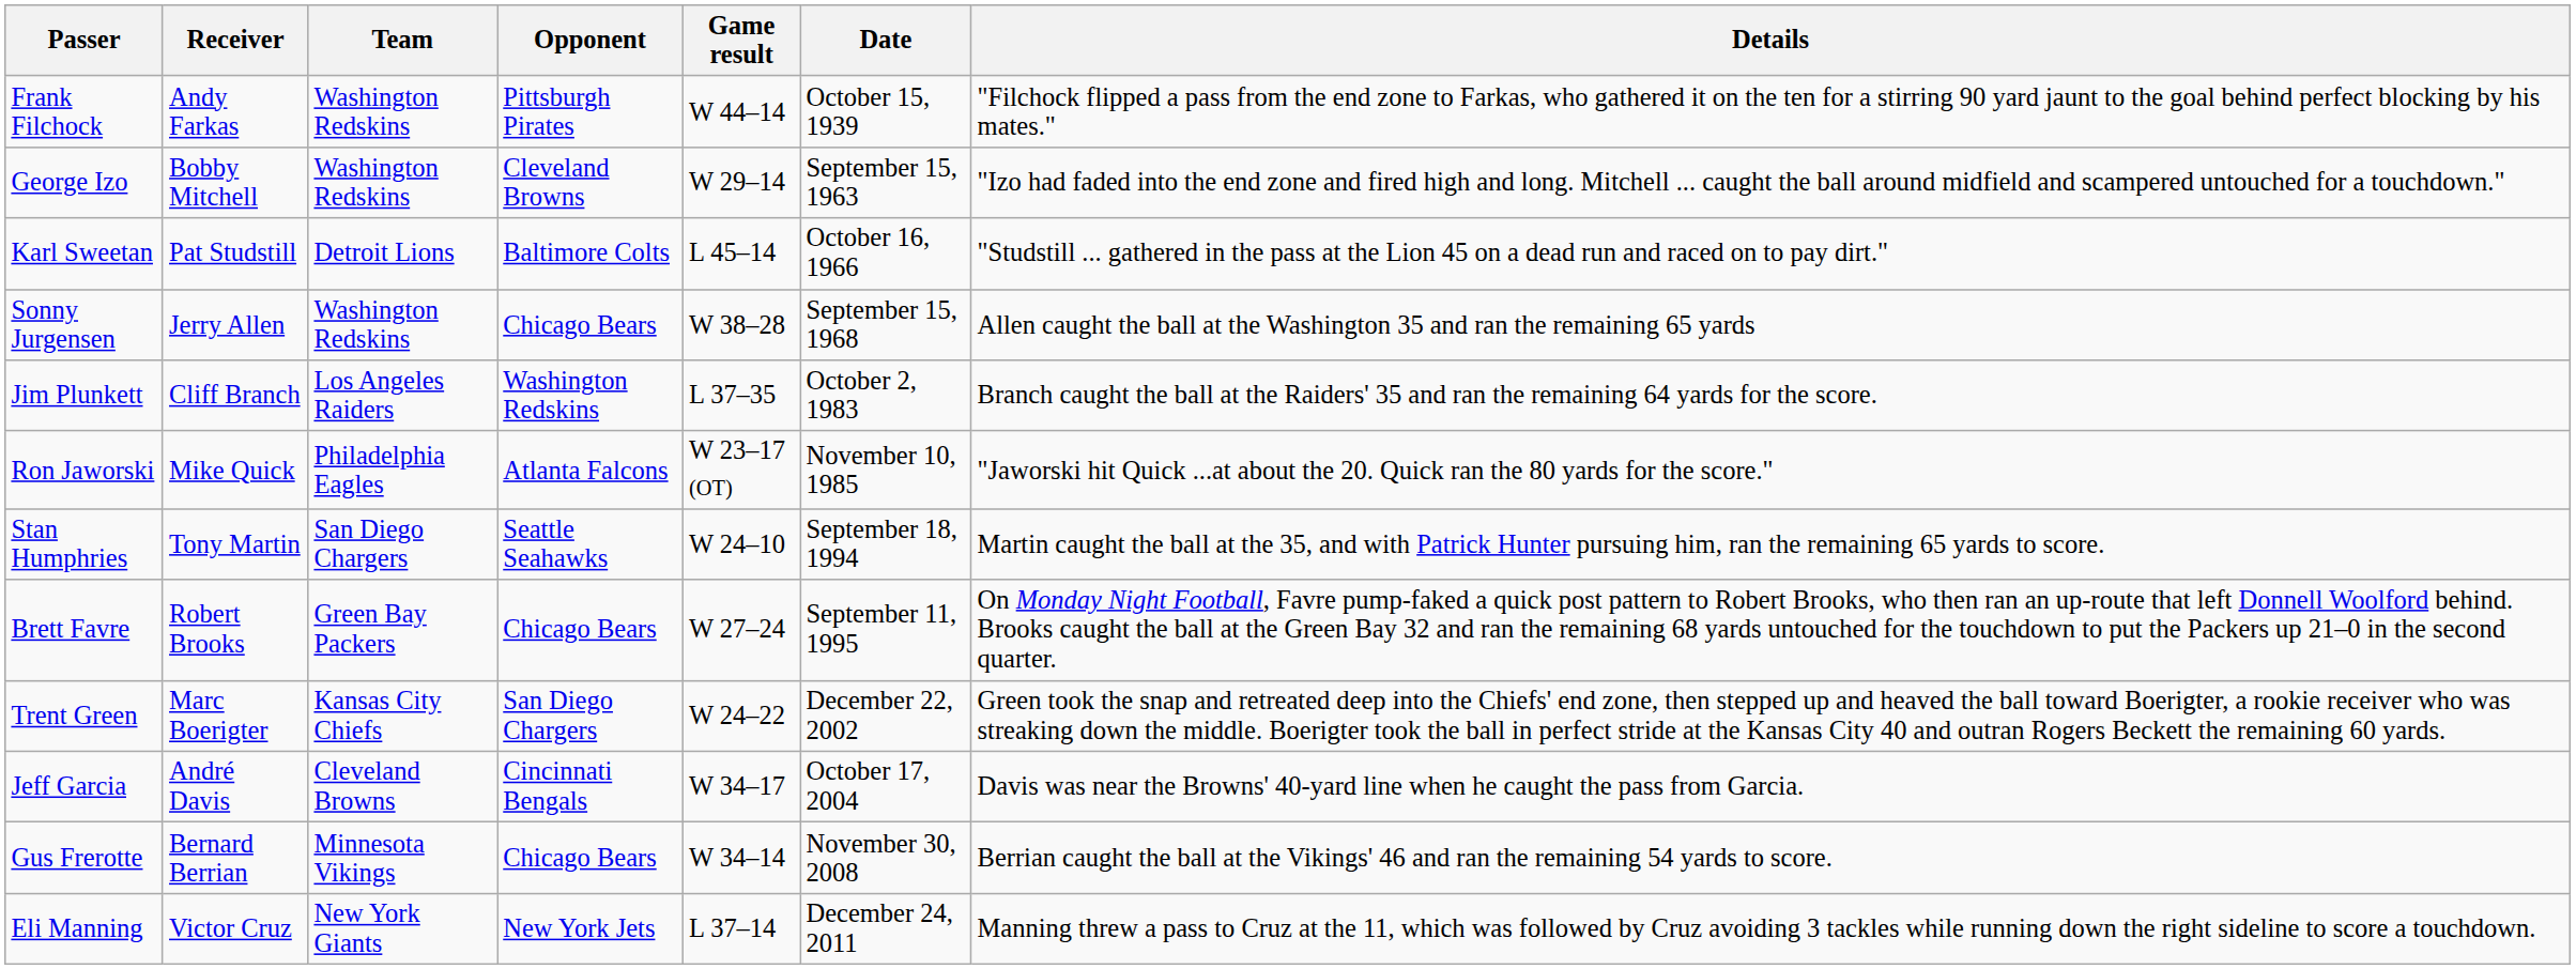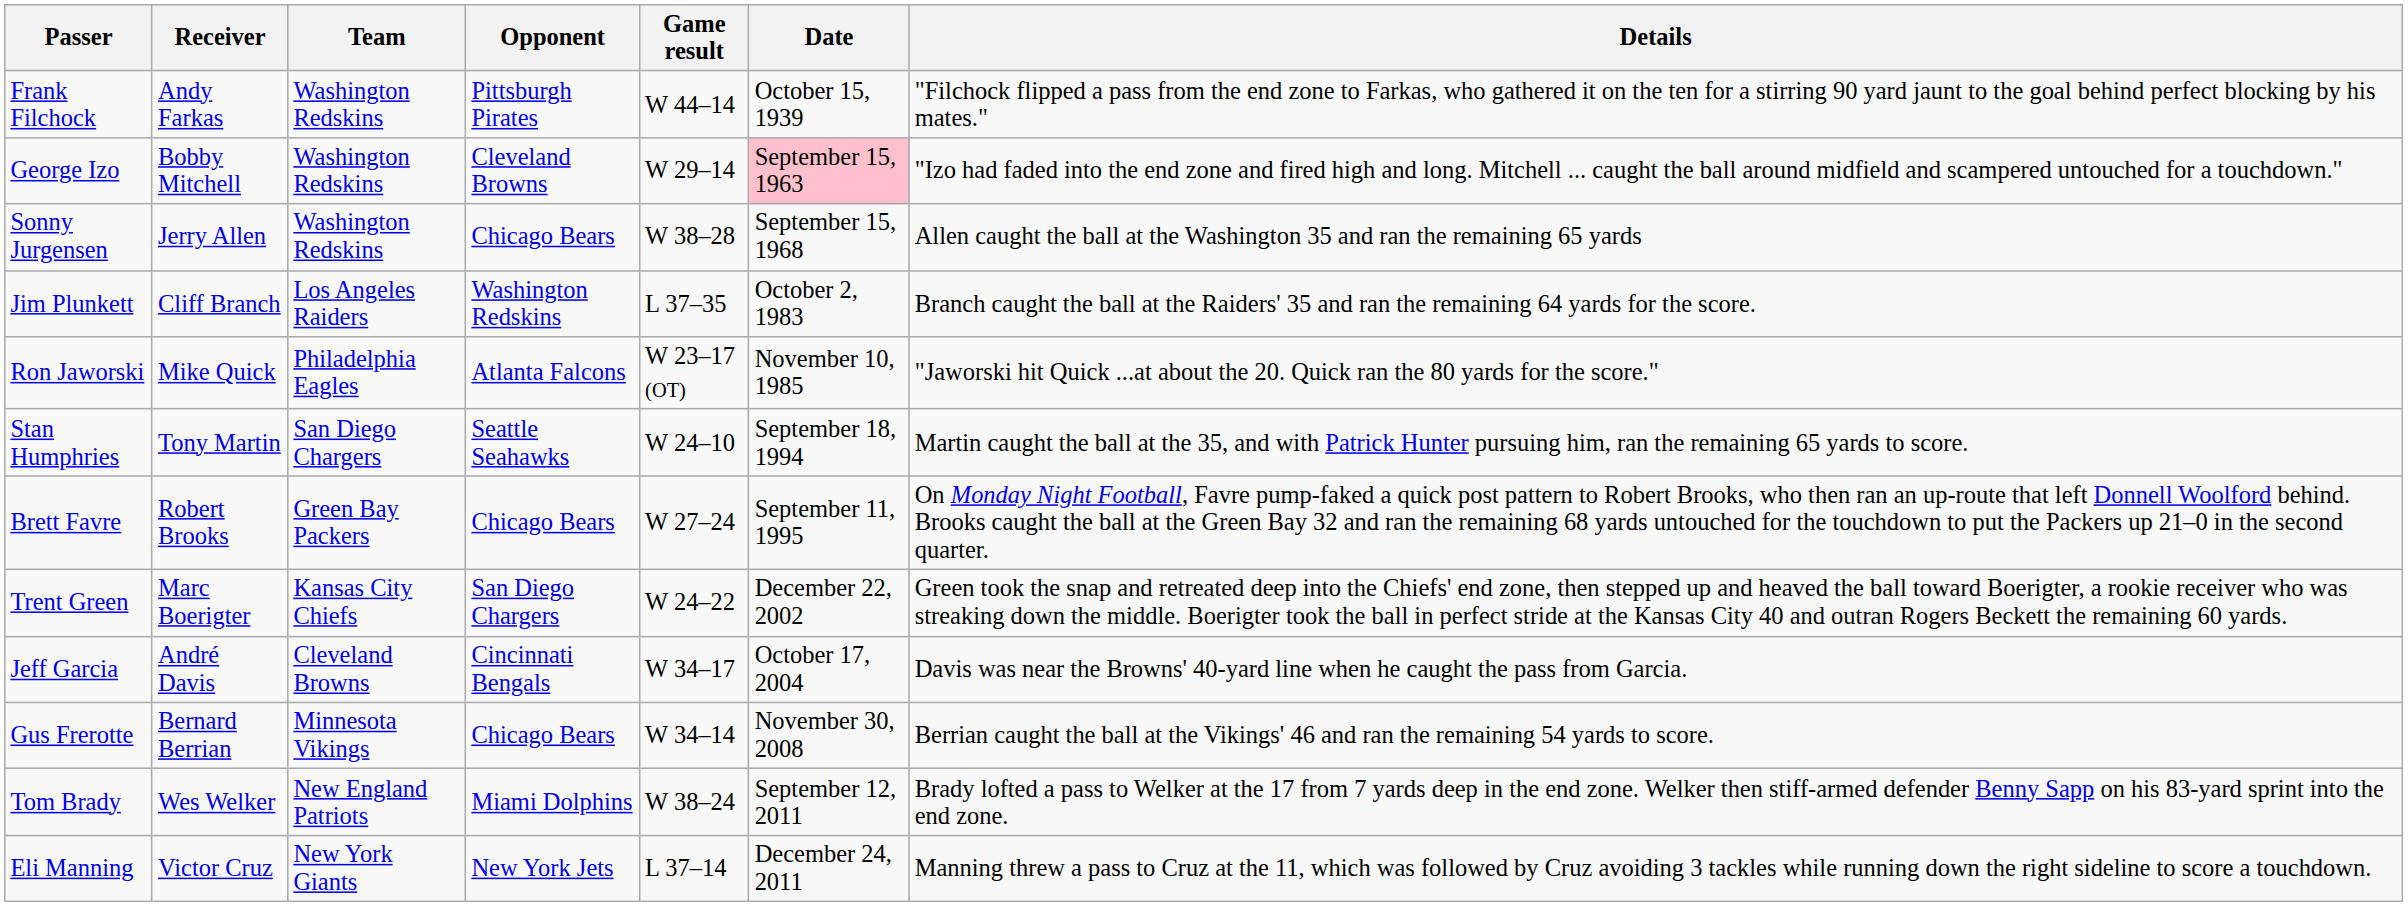 <table class="wikitable sortable">
 <tr>
 <th>Passer</th>
 <th>Receiver</th>
 <th>Team</th>
 <th>Opponent</th>
 <th>Game result</th>
 <th>Date</th>
 <th style="width:400p;">Details</th>
 </tr>
 <tr>
 <td data-sort-value="Filchok, Frank"><a href='#'>Frank Filchock</a></td>
 <td data-sort-value="Farkas, Andy"><a href='#'>Andy Farkas</a></td>
 <td><a href='#'>Washington Redskins</a></td>
 <td><a href='#'>Pittsburgh Pirates</a></td>
 <td>W 44–14</td>
 <td data-sort-value="1939-10-15">October 15, 1939</td>
 <td>"Filchock flipped a pass from the end zone to Farkas, who gathered it on the ten for a stirring 90 yard jaunt to the goal behind perfect blocking by his mates."</td>
 </tr>
 <tr>
 <td data-sort-value="Izo, George"><a href='#'>George Izo</a></td>
 <td data-sort-value="Mitchell, Bobby"><a href='#'>Bobby Mitchell</a></td>
 <td><a href='#'>Washington Redskins</a></td>
 <td><a href='#'>Cleveland Browns</a></td>
 <td>W 29–14</td>
-<td data-sort-value="1963-09-15">September 15, 1963</td>
+<td data-sort-value="1963-09-15" style="background: pink;">September 15, 1963</td>
 <td>"Izo had faded into the end zone and fired high and long.  Mitchell ... caught the ball around midfield and scampered untouched for a touchdown."</td>
-</tr>
-<tr>
-<td data-sort-value="Sweetan, Karl"><a href='#'>Karl Sweetan</a></td>
-<td data-sort-value="Studstill, Pat"><a href='#'>Pat Studstill</a></td>
-<td><a href='#'>Detroit Lions</a></td>
-<td><a href='#'>Baltimore Colts</a></td>
-<td>L 45–14</td>
-<td data-sort-value="1966-10-16">October 16, 1966</td>
-<td>"Studstill ... gathered in the pass at the Lion 45 on a dead run and raced on to pay dirt."</td>
 </tr>
 <tr>
 <td data-sort-value="Jrgensen, Sonny"><a href='#'>Sonny Jurgensen</a></td>
 <td data-sort-value="Allen, Jerry"><a href='#'>Jerry Allen</a></td>
 <td><a href='#'>Washington Redskins</a></td>
 <td><a href='#'>Chicago Bears</a></td>
 <td>W 38–28</td>
 <td data-sort-value="1968-09-15">September 15, 1968</td>
 <td>Allen caught the ball at the Washington 35 and ran the remaining 65 yards</td>
 </tr>
 <tr>
 <td data-sort-value="Plunkett, James"><a href='#'>Jim Plunkett</a></td>
 <td data-sort-value="Branch, Cliff"><a href='#'>Cliff Branch</a></td>
 <td><a href='#'>Los Angeles Raiders</a></td>
 <td><a href='#'>Washington Redskins</a></td>
 <td>L 37–35</td>
 <td data-sort-value="1983-10-02">October 2, 1983</td>
 <td>Branch caught the ball at the Raiders' 35 and ran the remaining 64 yards for the score.</td>
 </tr>
 <tr>
 <td data-sort-value="Jaworski, Ron"><a href='#'>Ron Jaworski</a></td>
 <td data-sort-value="Quick, Mike"><a href='#'>Mike Quick</a></td>
 <td><a href='#'>Philadelphia Eagles</a></td>
 <td><a href='#'>Atlanta Falcons</a></td>
 <td>W 23–17 <sub>(OT)</sub></td>
 <td data-sort-value="1985-11-10">November 10, 1985</td>
 <td>"Jaworski hit Quick  ...at about the 20.  Quick ran the 80 yards for the score."</td>
 </tr>
 <tr>
 <td data-sort-value="Humphreys, Stan"><a href='#'>Stan Humphries</a></td>
 <td data-sort-value="Martin, Tony"><a href='#'>Tony Martin</a></td>
 <td><a href='#'>San Diego Chargers</a></td>
 <td><a href='#'>Seattle Seahawks</a></td>
 <td>W 24–10</td>
 <td data-sort-value="1994-09-18">September 18, 1994</td>
 <td>Martin caught the ball at the 35, and with <a href='#'>Patrick Hunter</a> pursuing him, ran the remaining 65 yards to score.</td>
 </tr>
 <tr>
 <td data-sort-value="Favre, Brett"><a href='#'>Brett Favre</a></td>
 <td data-sort-value="Brooks, Robert"><a href='#'>Robert Brooks</a></td>
 <td><a href='#'>Green Bay Packers</a></td>
 <td><a href='#'>Chicago Bears</a></td>
 <td>W 27–24</td>
 <td data-sort-value="1995-09-11">September 11, 1995</td>
 <td>On <em><a href='#'>Monday Night Football</a></em>, Favre pump-faked a quick post pattern to Robert Brooks, who then ran an up-route that left <a href='#'>Donnell Woolford</a> behind.  Brooks caught the ball at the Green Bay 32 and ran the remaining 68 yards untouched for the touchdown to put the Packers up 21–0 in the second quarter.</td>
 </tr>
 <tr>
 <td data-sort-value="Green, Trent "><a href='#'>Trent Green</a></td>
 <td data-sort-value="Boerigter, Marc"><a href='#'>Marc Boerigter</a></td>
 <td><a href='#'>Kansas City Chiefs</a></td>
 <td><a href='#'>San Diego Chargers</a></td>
 <td>W 24–22</td>
 <td data-sort-value="2002-12-22">December 22, 2002</td>
 <td>Green took the snap and retreated deep into the Chiefs' end zone, then stepped up and heaved the ball toward Boerigter, a rookie receiver who was streaking down the middle. Boerigter took the ball in perfect stride at the Kansas City 40 and outran Rogers Beckett the remaining 60 yards.</td>
 </tr>
 <tr>
 <td data-sort-value="Garcia, Jeff"><a href='#'>Jeff Garcia</a></td>
 <td data-sort-value="Davis, Andre"><a href='#'>André Davis</a></td>
 <td><a href='#'>Cleveland Browns</a></td>
 <td><a href='#'>Cincinnati Bengals</a></td>
 <td>W 34–17</td>
 <td data-sort-value="2004-10-17">October 17, 2004</td>
 <td>Davis was near the Browns' 40-yard line when he caught the pass from Garcia.</td>
 </tr>
 <tr>
 <td data-sort-value="Frerotte, Gus"><a href='#'>Gus Frerotte</a></td>
 <td data-sort-value="Berrian, Bernard"><a href='#'>Bernard Berrian</a></td>
 <td><a href='#'>Minnesota Vikings</a></td>
 <td><a href='#'>Chicago Bears</a></td>
 <td>W 34–14</td>
 <td data-sort-value="2008-11-30">November 30, 2008</td>
 <td>Berrian caught the ball at the Vikings' 46 and ran the remaining 54 yards to score.</td>
 </tr>
 <tr>
+<td data-sort-value="Brady, Tom"><a href='#'>Tom Brady</a></td>
+<td data-sort-value="Welker, Wes"><a href='#'>Wes Welker</a></td>
+<td><a href='#'>New England Patriots</a></td>
+<td><a href='#'>Miami Dolphins</a></td>
+<td>W 38–24</td>
+<td data-sort-value="2011-09-12">September 12, 2011</td>
+<td>Brady lofted a pass to Welker at the 17 from 7 yards deep in the end zone. Welker then stiff-armed defender <a href='#'>Benny Sapp</a> on his 83-yard sprint into the end zone.</td>
+</tr>
+<tr>
 <td data-sort-value="Manning, Eli"><a href='#'>Eli Manning</a></td>
 <td data-sort-value="Cruz, Victor"><a href='#'>Victor Cruz</a></td>
 <td><a href='#'>New York Giants</a></td>
 <td><a href='#'>New York Jets</a></td>
 <td>L 37–14</td>
 <td data-sort-value="2011-12-24">December 24, 2011</td>
 <td>Manning threw a pass to Cruz at the 11, which was followed by Cruz avoiding 3 tackles while running down the right sideline to score a touchdown.</td>
 </tr>
 </table>
